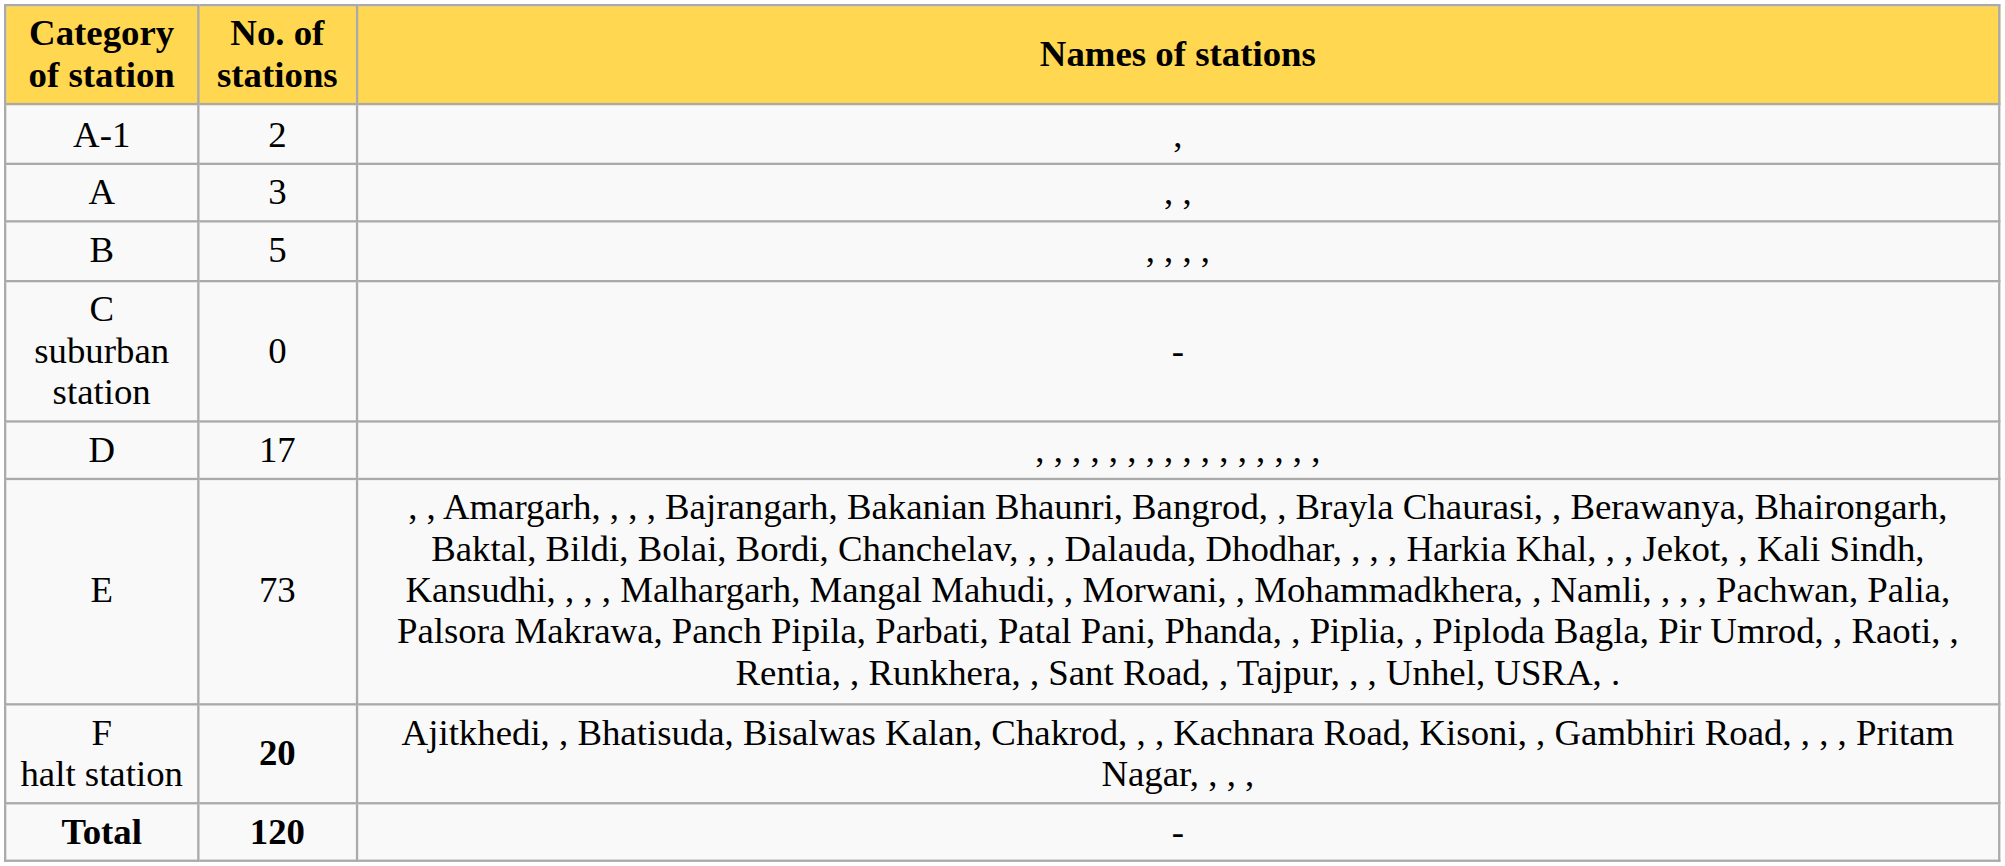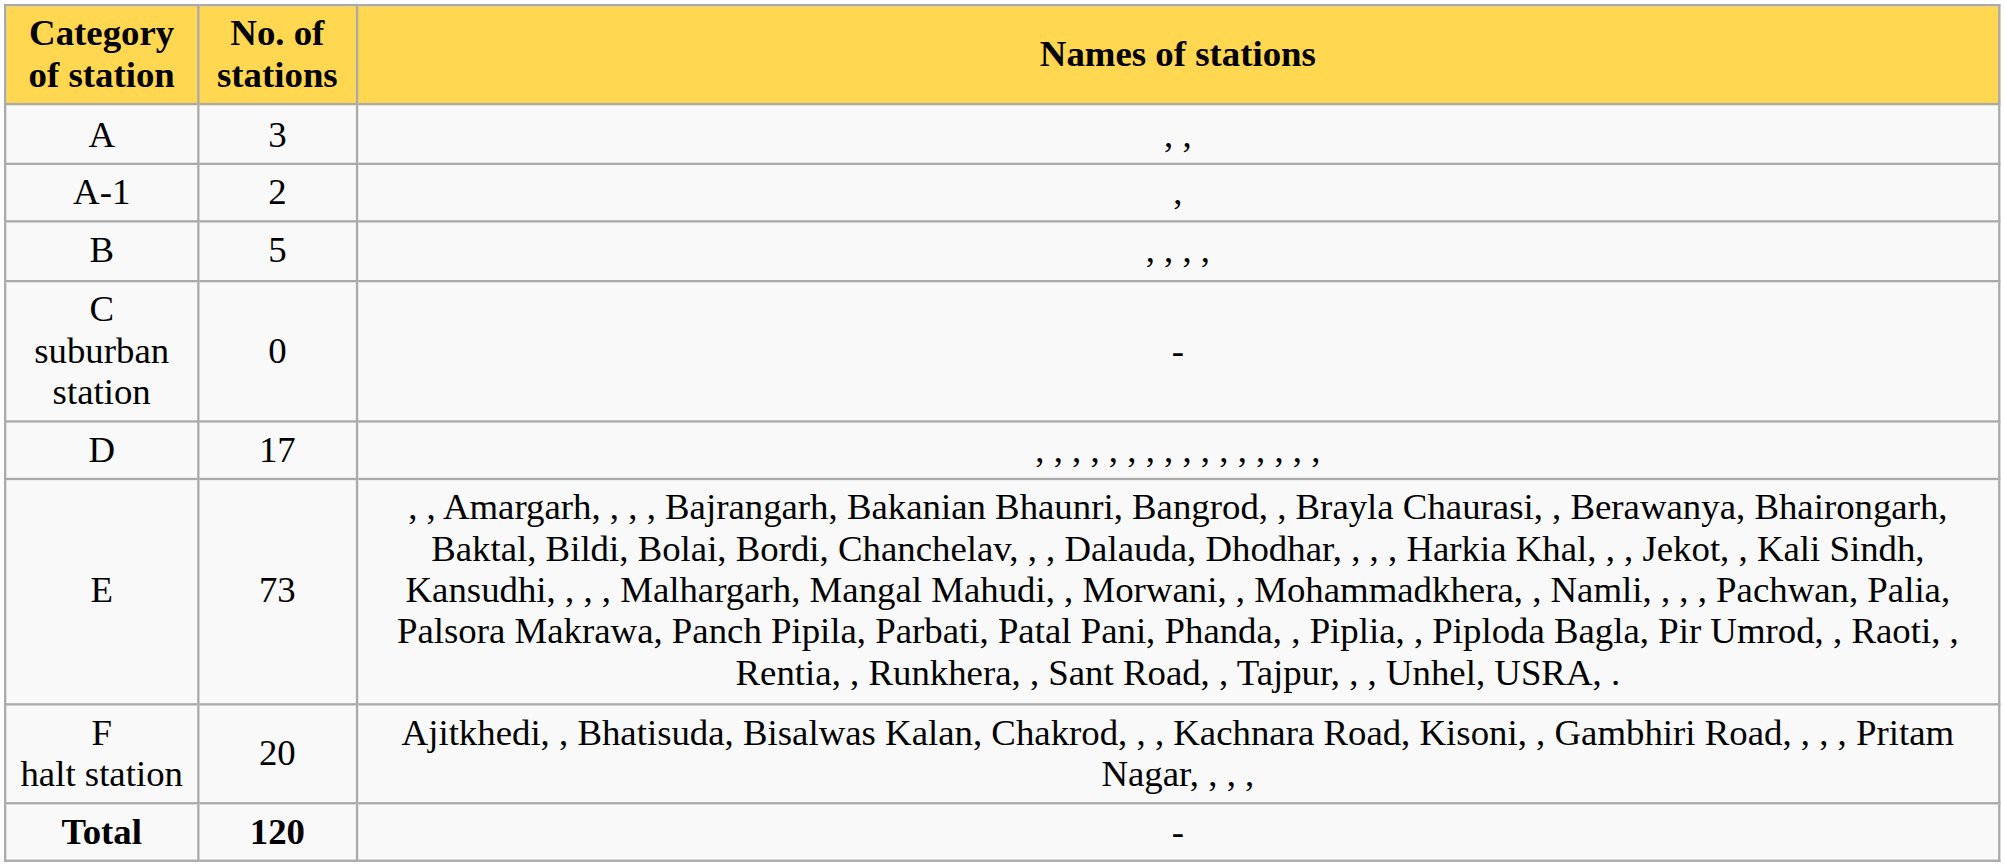 <table class="wikitable sortable">
 <tr>
 <th style="background:#ffd750;">Category of station</th>
 <th style="background:#ffd750;">No. of stations</th>
 <th style="background:#ffd750;">Names of stations</th>
 </tr>
 <tr>
+<td style="text-align:center;">A</td>
+<td style="text-align:center;">3</td>
+<td style="text-align:center;">, , </td>
+</tr>
+<tr>
 <td style="text-align:center;">A-1</td>
 <td style="text-align:center;">2</td>
 <td style="text-align:center;">, </td>
-</tr>
-<tr>
-<td style="text-align:center;">A</td>
-<td style="text-align:center;">3</td>
-<td style="text-align:center;">, , </td>
 </tr>
 <tr>
 <td style="text-align:center;">B</td>
 <td style="text-align:center;">5</td>
 <td style="text-align:center;">, , , , </td>
 </tr>
 <tr>
 <td style="text-align:center;">C<br>suburban station</td>
 <td style="text-align:center;">0</td>
 <td style="text-align:center;">-</td>
 </tr>
 <tr>
 <td style="text-align:center;">D</td>
 <td style="text-align:center;">17</td>
 <td style="text-align:center;">, , , , , , , , , , , , , , , , </td>
 </tr>
 <tr>
 <td style="text-align:center;">E</td>
 <td style="text-align:center;">73</td>
 <td style="text-align:center;">, , Amargarh, , , , Bajrangarh, Bakanian Bhaunri, Bangrod, , Brayla Chaurasi, , Berawanya, Bhairongarh, Baktal, Bildi, Bolai, Bordi, Chanchelav, , , Dalauda, Dhodhar, , , , Harkia Khal, , , Jekot, , Kali Sindh, Kansudhi, , , , Malhargarh, Mangal Mahudi, , Morwani, , Mohammadkhera, , Namli, , , , Pachwan, Palia, Palsora Makrawa, Panch Pipila, Parbati, Patal Pani, Phanda, , Piplia, , Piploda Bagla, Pir Umrod, , Raoti, , Rentia, , Runkhera, , Sant Road, , Tajpur, , , Unhel, USRA, .</td>
 </tr>
 <tr>
 <td style="text-align:center;">F<br>halt station</td>
-<td style="text-align:center;"><strong>20</strong></td>
+<td style="text-align:center;">20</td>
 <td style="text-align:center;">Ajitkhedi, , Bhatisuda, Bisalwas Kalan, Chakrod, , , Kachnara Road, Kisoni, , Gambhiri Road, , , , Pritam Nagar, , , , </td>
 </tr>
 <tr>
 <td style="text-align:center;"><strong>Total</strong></td>
 <td style="text-align:center;"><strong>120</strong></td>
 <td style="text-align:center;">-</td>
 </tr>
 </table>
